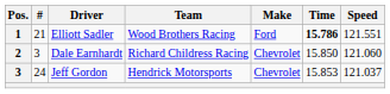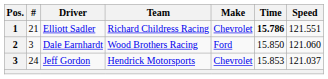 <table class="wikitable" style="font-size:95%">
 <tr>
 <th>Pos.</th>
 <th>#</th>
 <th>Driver</th>
 <th>Team</th>
 <th>Make</th>
 <th>Time</th>
 <th>Speed</th>
 </tr>
 <tr>
 <th>1</th>
 <td>21</td>
 <td><a href='#'>Elliott Sadler</a></td>
-<td><a href='#'>Wood Brothers Racing</a></td>
-<td><a href='#'>Ford</a></td>
+<td><a href='#'>Richard Childress Racing</a></td>
+<td><a href='#'>Chevrolet</a></td>
 <td><strong>15.786</strong></td>
 <td>121.551</td>
 </tr>
 <tr>
 <th>2</th>
 <td>3</td>
 <td><a href='#'>Dale Earnhardt</a></td>
-<td><a href='#'>Richard Childress Racing</a></td>
-<td><a href='#'>Chevrolet</a></td>
+<td><a href='#'>Wood Brothers Racing</a></td>
+<td><a href='#'>Ford</a></td>
 <td>15.850</td>
 <td>121.060</td>
 </tr>
 <tr>
 <th>3</th>
 <td>24</td>
 <td><a href='#'>Jeff Gordon</a></td>
 <td><a href='#'>Hendrick Motorsports</a></td>
 <td><a href='#'>Chevrolet</a></td>
 <td>15.853</td>
 <td>121.037</td>
 </tr>
 <tr>
 <th colspan="7"></th>
 </tr>
 </table>
